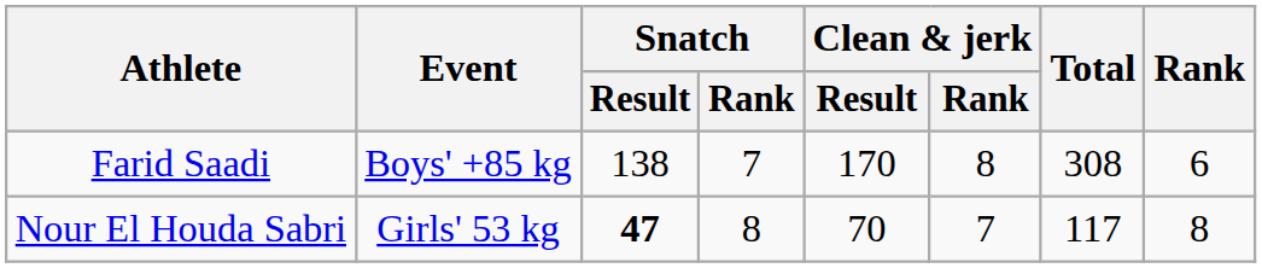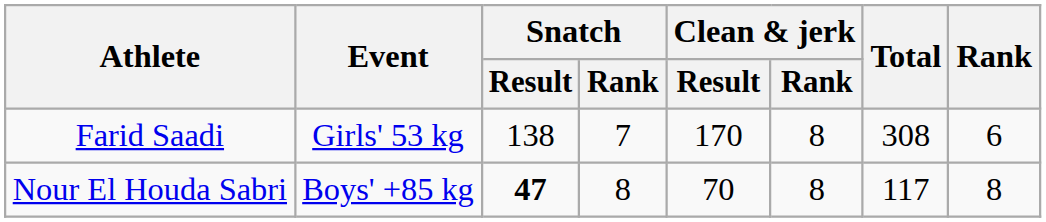 <table class=wikitable style="text-align:center; font-size:90%">
 <tr>
 <th rowspan="2">Athlete</th>
 <th rowspan="2">Event</th>
 <th colspan="2">Snatch</th>
 <th colspan="2">Clean & jerk</th>
 <th rowspan="2">Total</th>
 <th rowspan="2">Rank</th>
 </tr>
 <tr style="font-size:95%">
 <th>Result</th>
 <th>Rank</th>
 <th>Result</th>
 <th>Rank</th>
 </tr>
 <tr>
 <td><a href='#'>Farid Saadi</a></td>
-<td><a href='#'>Boys' +85 kg</a></td>
+<td><a href='#'>Girls' 53 kg</a></td>
 <td>138</td>
 <td>7</td>
 <td>170</td>
 <td>8</td>
 <td>308</td>
 <td>6</td>
 </tr>
 <tr>
 <td><a href='#'>Nour El Houda Sabri</a></td>
-<td><a href='#'>Girls' 53 kg</a></td>
+<td><a href='#'>Boys' +85 kg</a></td>
 <td><strong>47</strong></td>
 <td>8</td>
 <td>70</td>
-<td>7</td>
+<td>8</td>
 <td>117</td>
 <td>8</td>
 </tr>
 </table>
